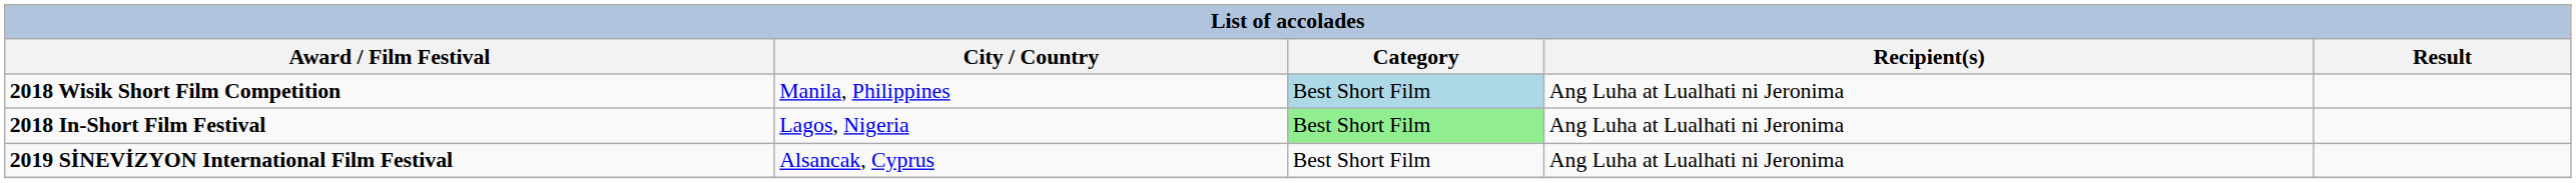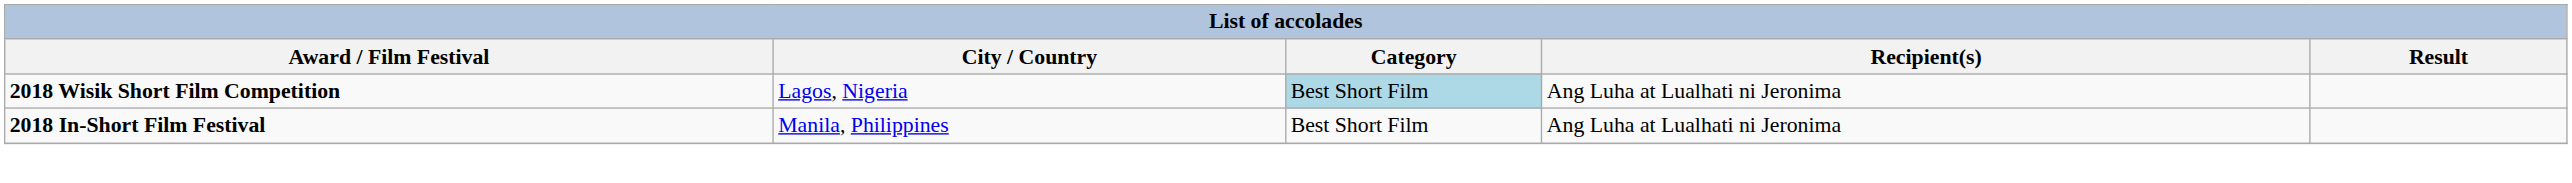 <table class="wikitable sortable" style="width:95%;">
 <tr style="background:#ccc; text-align:center;">
 <th colspan=5 style="background:#B0C4DE;">List of accolades</th>
 </tr>
 <tr style="background:#ccc; text-align:center;">
 <th scope="col" style="width:30%;">Award / Film Festival</th>
 <th scope="col" style="width:20%;">City / Country</th>
 <th scope="col" style="width:10%;">Category</th>
 <th scope="col" style="width:30%;">Recipient(s)</th>
 <th scope="col" style="width:10%;">Result</th>
 </tr>
 <tr>
 <td rowspan=1><strong>2018 Wisik Short Film Competition</strong></td>
-<td><a href='#'>Manila</a>, <a href='#'>Philippines</a></td>
+<td><a href='#'>Lagos</a>, <a href='#'>Nigeria</a></td>
 <td style="background: lightblue;">Best Short Film</td>
 <td>Ang Luha at Lualhati ni Jeronima</td>
 <td></td>
 </tr>
 <tr>
 <td rowspan=1><strong>2018 In-Short Film Festival</strong></td>
-<td><a href='#'>Lagos</a>, <a href='#'>Nigeria</a></td>
-<td style="background: lightgreen;">Best Short Film</td>
-<td>Ang Luha at Lualhati ni Jeronima</td>
-<td></td>
-</tr>
-<tr>
-<td rowspan=1><strong>2019 SİNEVİZYON International Film Festival</strong></td>
-<td><a href='#'>Alsancak</a>, <a href='#'>Cyprus</a></td>
+<td><a href='#'>Manila</a>, <a href='#'>Philippines</a></td>
 <td>Best Short Film</td>
 <td>Ang Luha at Lualhati ni Jeronima</td>
 <td></td>
 </tr>
 <tr>
 </tr>
 </table>
